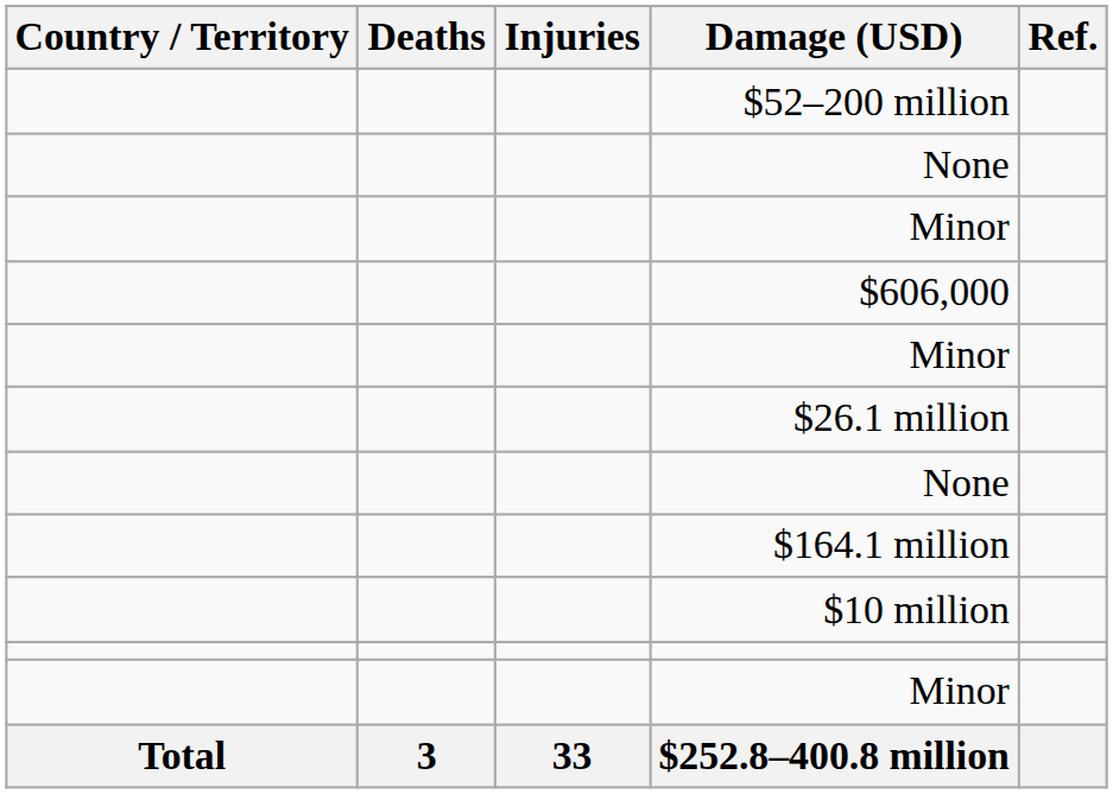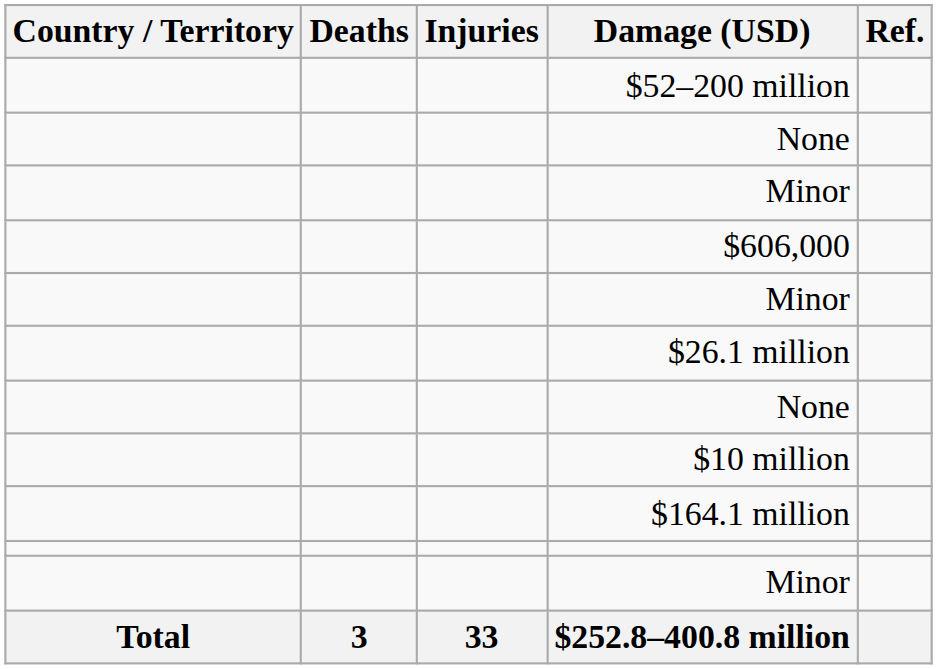 <table class="wikitable sortable" style="margin: 1em auto 1em auto;">
 <tr>
 <th scope="col" align="center">Country / Territory</th>
 <th scope="col" align="center">Deaths</th>
 <th scope="col" align="center">Injuries</th>
 <th scope="col" align="center">Damage (USD)</th>
 <th scope="col" align="center" class="unsortable">Ref.</th>
 </tr>
 <tr>
 <td scope="row"></td>
 <td align="right"></td>
 <td align="right"></td>
 <td align="right"> $52–200 million</td>
 <td></td>
 </tr>
 <tr>
 <td scope="row"></td>
 <td align="right"></td>
 <td align="right"></td>
 <td align="right"> None</td>
 <td></td>
 </tr>
 <tr>
 <td scope="row"></td>
 <td align="right"></td>
 <td align="right"></td>
 <td align="right"> Minor</td>
 <td></td>
 </tr>
 <tr>
 <td scope="row"></td>
 <td align="right"></td>
 <td align="right"></td>
 <td align="right"> $606,000</td>
 <td></td>
 </tr>
 <tr>
 <td scope="row"></td>
 <td align="right"></td>
 <td align="right"></td>
 <td align="right"> Minor</td>
 <td></td>
 </tr>
 <tr>
 <td scope="row"></td>
 <td align="right"></td>
 <td align="right"></td>
 <td align="right"> $26.1 million</td>
 <td></td>
 </tr>
 <tr>
 <td scope="row"></td>
 <td align="right"></td>
 <td align="right"></td>
 <td align="right"> None</td>
 <td></td>
 </tr>
 <tr>
 <td scope="row"></td>
 <td align="right"></td>
 <td align="right"></td>
-<td align="right"> $164.1 million</td>
+<td align="right"> $10 million</td>
 <td></td>
 </tr>
 <tr>
 <td scope="row"></td>
 <td align="right"></td>
 <td align="right"></td>
-<td align="right"> $10 million</td>
+<td align="right"> $164.1 million</td>
 <td></td>
 </tr>
 <tr>
 <td scope="row"></td>
 <td align="right"></td>
 <td align="right"></td>
 <td></td>
 <td></td>
 </tr>
 <tr>
 <td scope="row"></td>
 <td align="right"></td>
 <td align="right"></td>
 <td align="right"> Minor</td>
 <td></td>
 </tr>
 <tr class="sortbottom">
 <th scope="row">Total</th>
 <th>3</th>
 <th>33</th>
 <th>$252.8–400.8 million</th>
 <th></th>
 </tr>
 </table>
